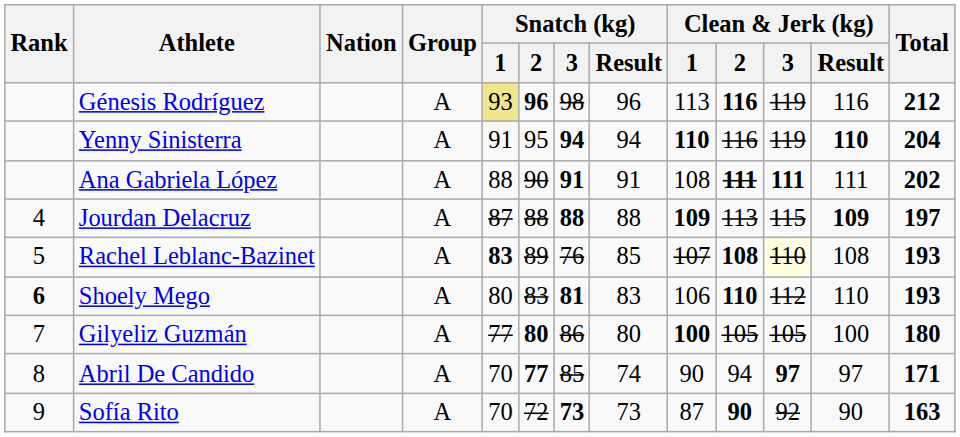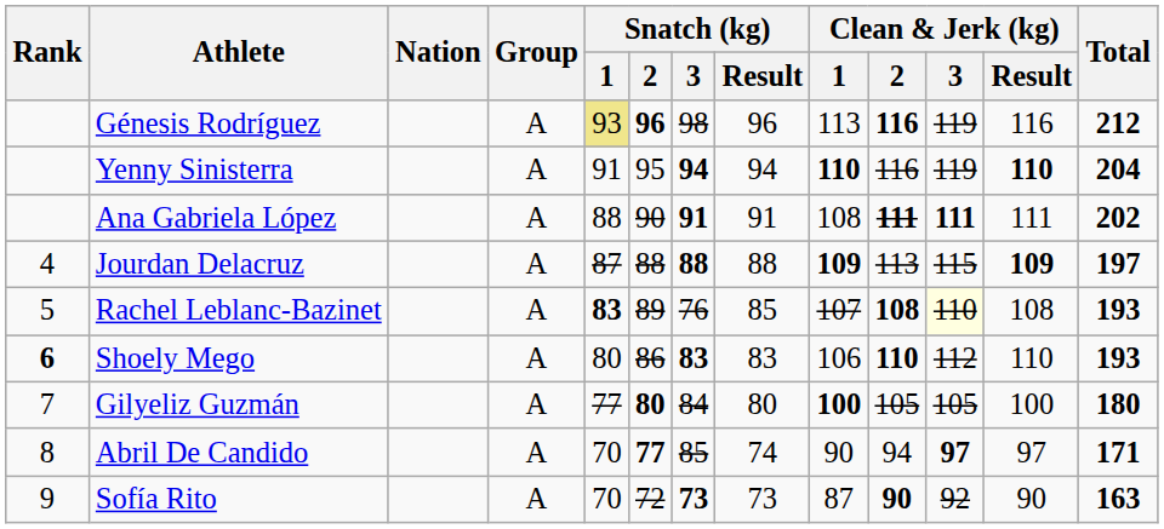 <table class="wikitable sortable" style="text-align:center;">
 <tr>
 <th rowspan=2>Rank</th>
 <th rowspan=2>Athlete</th>
 <th rowspan=2>Nation</th>
 <th rowspan=2>Group</th>
 <th colspan=4>Snatch (kg)</th>
 <th colspan=4>Clean & Jerk (kg)</th>
 <th rowspan=2>Total</th>
 </tr>
 <tr>
 <th>1</th>
 <th>2</th>
 <th>3</th>
 <th>Result</th>
 <th>1</th>
 <th>2</th>
 <th>3</th>
 <th>Result</th>
 </tr>
 <tr>
 <td></td>
 <td align=left><a href='#'>Génesis Rodríguez</a></td>
 <td align=left></td>
 <td>A</td>
 <td style="background: khaki;">93</td>
 <td><strong>96</strong></td>
 <td><s>98</s></td>
 <td>96</td>
 <td>113</td>
 <td><strong>116</strong></td>
 <td><s>119</s></td>
 <td>116</td>
 <td><strong>212</strong></td>
 </tr>
 <tr>
 <td></td>
 <td align=left><a href='#'>Yenny Sinisterra</a></td>
 <td align=left></td>
 <td>A</td>
 <td>91</td>
 <td>95</td>
 <td><strong>94</strong></td>
 <td>94</td>
 <td><strong>110</strong></td>
 <td><s>116</s></td>
 <td><s>119</s></td>
 <td><strong>110</strong></td>
 <td><strong>204</strong></td>
 </tr>
 <tr>
 <td></td>
 <td align=left><a href='#'>Ana Gabriela López</a></td>
 <td align=left></td>
 <td>A</td>
 <td>88</td>
 <td><s>90</s></td>
 <td><strong>91</strong></td>
 <td>91</td>
 <td>108</td>
 <td><strong><s>111</s></strong></td>
 <td><strong>111</strong></td>
 <td>111</td>
 <td><strong>202</strong></td>
 </tr>
 <tr>
 <td>4</td>
 <td align=left><a href='#'>Jourdan Delacruz</a></td>
 <td align=left></td>
 <td>A</td>
 <td><s>87</s></td>
 <td><s>88</s></td>
 <td><strong>88</strong></td>
 <td>88</td>
 <td><strong>109</strong></td>
 <td><s>113</s></td>
 <td><s>115</s></td>
 <td><strong>109</strong></td>
 <td><strong>197</strong></td>
 </tr>
 <tr>
 <td>5</td>
 <td align=left><a href='#'>Rachel Leblanc-Bazinet</a></td>
 <td align=left></td>
 <td>A</td>
 <td><strong>83</strong></td>
 <td><s>89</s></td>
 <td><s>76</s></td>
 <td>85</td>
 <td><s>107</s></td>
 <td><strong>108</strong></td>
 <td style="background: lightyellow;"><s>110</s></td>
 <td>108</td>
 <td><strong>193</strong></td>
 </tr>
 <tr>
 <td><strong>6</strong></td>
 <td align=left><a href='#'>Shoely Mego</a></td>
 <td align=left></td>
 <td>A</td>
 <td>80</td>
-<td><s>83</s></td>
-<td><strong>81</strong></td>
+<td><s>86</s></td>
+<td><strong>83</strong></td>
 <td>83</td>
 <td>106</td>
 <td><strong>110</strong></td>
 <td><s>112</s></td>
 <td>110</td>
 <td><strong>193</strong></td>
 </tr>
 <tr>
 <td>7</td>
 <td align=left><a href='#'>Gilyeliz Guzmán</a></td>
 <td align=left></td>
 <td>A</td>
 <td><s>77</s></td>
 <td><strong>80</strong></td>
-<td><s>86</s></td>
+<td><s>84</s></td>
 <td>80</td>
 <td><strong>100</strong></td>
 <td><s>105</s></td>
 <td><s>105</s></td>
 <td>100</td>
 <td><strong>180</strong></td>
 </tr>
 <tr>
 <td>8</td>
 <td align=left><a href='#'>Abril De Candido</a></td>
 <td align=left></td>
 <td>A</td>
 <td>70</td>
 <td><strong>77</strong></td>
 <td><s>85</s></td>
 <td>74</td>
 <td>90</td>
 <td>94</td>
 <td><strong>97</strong></td>
 <td>97</td>
 <td><strong>171</strong></td>
 </tr>
 <tr>
 <td>9</td>
 <td align=left><a href='#'>Sofía Rito</a></td>
 <td align=left></td>
 <td>A</td>
 <td>70</td>
 <td><s>72</s></td>
 <td><strong>73</strong></td>
 <td>73</td>
 <td>87</td>
 <td><strong>90</strong></td>
 <td><s>92</s></td>
 <td>90</td>
 <td><strong>163</strong></td>
 </tr>
 </table>
